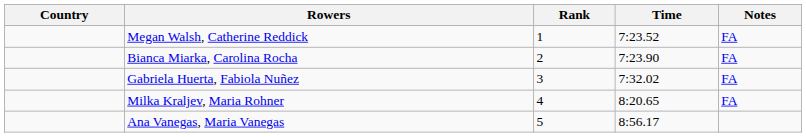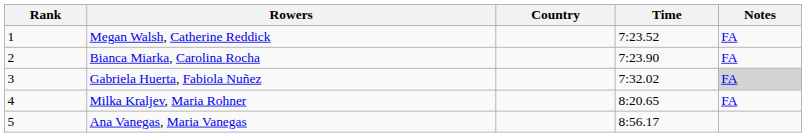 <table class="wikitable" width=60%>
 <tr>
+<th>Rank</th>
+<th>Rowers</th>
 <th>Country</th>
-<th>Rowers</th>
-<th>Rank</th>
 <th>Time</th>
 <th>Notes</th>
 </tr>
 <tr>
+<td>1</td>
+<td><a href='#'>Megan Walsh</a>, <a href='#'>Catherine Reddick</a></td>
 <td></td>
-<td><a href='#'>Megan Walsh</a>, <a href='#'>Catherine Reddick</a></td>
-<td>1</td>
 <td>7:23.52</td>
 <td><a href='#'>FA</a></td>
 </tr>
 <tr>
+<td>2</td>
+<td><a href='#'>Bianca Miarka</a>, <a href='#'>Carolina Rocha</a></td>
 <td></td>
-<td><a href='#'>Bianca Miarka</a>, <a href='#'>Carolina Rocha</a></td>
-<td>2</td>
 <td>7:23.90</td>
 <td><a href='#'>FA</a></td>
 </tr>
 <tr>
+<td>3</td>
+<td><a href='#'>Gabriela Huerta</a>, <a href='#'>Fabiola Nuñez</a></td>
 <td></td>
-<td><a href='#'>Gabriela Huerta</a>, <a href='#'>Fabiola Nuñez</a></td>
-<td>3</td>
 <td>7:32.02</td>
-<td><a href='#'>FA</a></td>
+<td style="background: lightgrey;"><a href='#'>FA</a></td>
 </tr>
 <tr>
+<td>4</td>
+<td><a href='#'>Milka Kraljev</a>, <a href='#'>Maria Rohner</a></td>
 <td></td>
-<td><a href='#'>Milka Kraljev</a>, <a href='#'>Maria Rohner</a></td>
-<td>4</td>
 <td>8:20.65</td>
 <td><a href='#'>FA</a></td>
 </tr>
 <tr>
+<td>5</td>
+<td><a href='#'>Ana Vanegas</a>, <a href='#'>Maria Vanegas</a></td>
 <td></td>
-<td><a href='#'>Ana Vanegas</a>, <a href='#'>Maria Vanegas</a></td>
-<td>5</td>
 <td>8:56.17</td>
 <td></td>
 </tr>
 </table>
